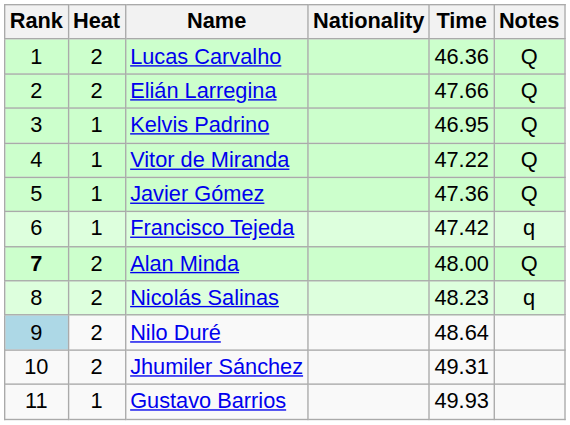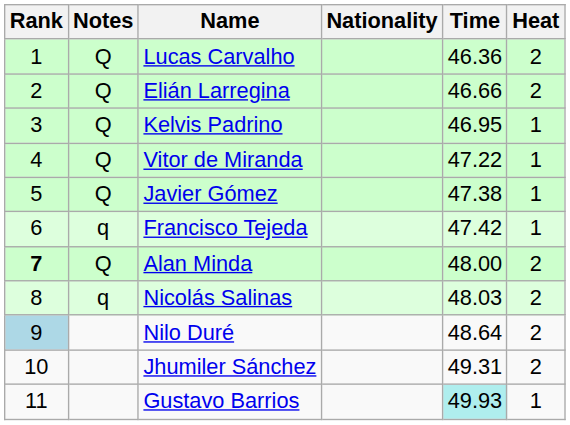 <table class="wikitable sortable" style="text-align:center">
 <tr>
 <th>Rank</th>
-<th>Heat</th>
+<th>Notes</th>
 <th>Name</th>
 <th>Nationality</th>
 <th>Time</th>
-<th>Notes</th>
+<th>Heat</th>
 </tr>
 <tr bgcolor=ccffcc>
 <td>1</td>
-<td>2</td>
+<td>Q</td>
 <td align=left><a href='#'>Lucas Carvalho</a></td>
 <td align=left></td>
 <td>46.36</td>
-<td>Q</td>
+<td>2</td>
 </tr>
 <tr bgcolor=ccffcc>
 <td>2</td>
-<td>2</td>
+<td>Q</td>
 <td align=left><a href='#'>Elián Larregina</a></td>
 <td align=left></td>
-<td>47.66</td>
-<td>Q</td>
+<td>46.66</td>
+<td>2</td>
 </tr>
 <tr bgcolor=ccffcc>
 <td>3</td>
-<td>1</td>
+<td>Q</td>
 <td align=left><a href='#'>Kelvis Padrino</a></td>
 <td align=left></td>
 <td>46.95</td>
-<td>Q</td>
+<td>1</td>
 </tr>
 <tr bgcolor=ccffcc>
 <td>4</td>
-<td>1</td>
+<td>Q</td>
 <td align=left><a href='#'>Vitor de Miranda</a></td>
 <td align=left></td>
 <td>47.22</td>
-<td>Q</td>
+<td>1</td>
 </tr>
 <tr bgcolor=ccffcc>
 <td>5</td>
-<td>1</td>
+<td>Q</td>
 <td align=left><a href='#'>Javier Gómez</a></td>
 <td align=left></td>
-<td>47.36</td>
-<td>Q</td>
+<td>47.38</td>
+<td>1</td>
 </tr>
 <tr bgcolor=ddffdd>
 <td>6</td>
-<td>1</td>
+<td>q</td>
 <td align=left><a href='#'>Francisco Tejeda</a></td>
 <td align=left></td>
 <td>47.42</td>
-<td>q</td>
+<td>1</td>
 </tr>
 <tr bgcolor=ccffcc>
 <td><strong>7</strong></td>
-<td>2</td>
+<td>Q</td>
 <td align=left><a href='#'>Alan Minda</a></td>
 <td align=left></td>
 <td>48.00</td>
-<td>Q</td>
+<td>2</td>
 </tr>
 <tr bgcolor=ddffdd>
 <td>8</td>
-<td>2</td>
+<td>q</td>
 <td align=left><a href='#'>Nicolás Salinas</a></td>
 <td align=left></td>
-<td>48.23</td>
-<td>q</td>
+<td>48.03</td>
+<td>2</td>
 </tr>
 <tr>
 <td style="background: lightblue;">9</td>
-<td>2</td>
+<td></td>
 <td align=left><a href='#'>Nilo Duré</a></td>
 <td align=left></td>
 <td>48.64</td>
-<td></td>
+<td>2</td>
 </tr>
 <tr>
 <td>10</td>
-<td>2</td>
+<td></td>
 <td align=left><a href='#'>Jhumiler Sánchez</a></td>
 <td align=left></td>
 <td>49.31</td>
-<td></td>
+<td>2</td>
 </tr>
 <tr>
 <td>11</td>
-<td>1</td>
+<td></td>
 <td align=left><a href='#'>Gustavo Barrios</a></td>
 <td align=left></td>
-<td>49.93</td>
-<td></td>
+<td style="background: paleturquoise;">49.93</td>
+<td>1</td>
 </tr>
 </table>
